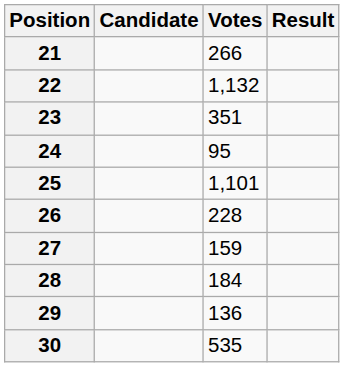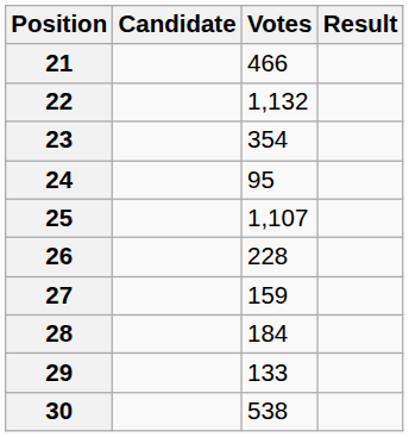 <table class="wikitable sortable col3right">
 <tr>
 <th scope="col">Position</th>
 <th scope="col">Candidate</th>
 <th scope="col">Votes</th>
 <th scope="col">Result</th>
 </tr>
 <tr>
 <th scope="row">21</th>
 <td></td>
-<td>266</td>
+<td>466</td>
 <td></td>
 </tr>
 <tr>
 <th scope="row">22</th>
 <td></td>
 <td>1,132</td>
 <td></td>
 </tr>
 <tr>
 <th scope="row">23</th>
 <td></td>
-<td>351</td>
+<td>354</td>
 <td></td>
 </tr>
 <tr>
 <th scope="row">24</th>
 <td></td>
 <td>95</td>
 <td></td>
 </tr>
 <tr>
 <th scope="row">25</th>
 <td></td>
-<td>1,101</td>
+<td>1,107</td>
 <td></td>
 </tr>
 <tr>
 <th scope="row">26</th>
 <td></td>
 <td>228</td>
 <td></td>
 </tr>
 <tr>
 <th scope="row">27</th>
 <td></td>
 <td>159</td>
 <td></td>
 </tr>
 <tr>
 <th scope="row">28</th>
 <td></td>
 <td>184</td>
 <td></td>
 </tr>
 <tr>
 <th scope="row">29</th>
 <td></td>
-<td>136</td>
+<td>133</td>
 <td></td>
 </tr>
 <tr>
 <th scope="row">30</th>
 <td></td>
-<td>535</td>
+<td>538</td>
 <td></td>
 </tr>
 </table>
